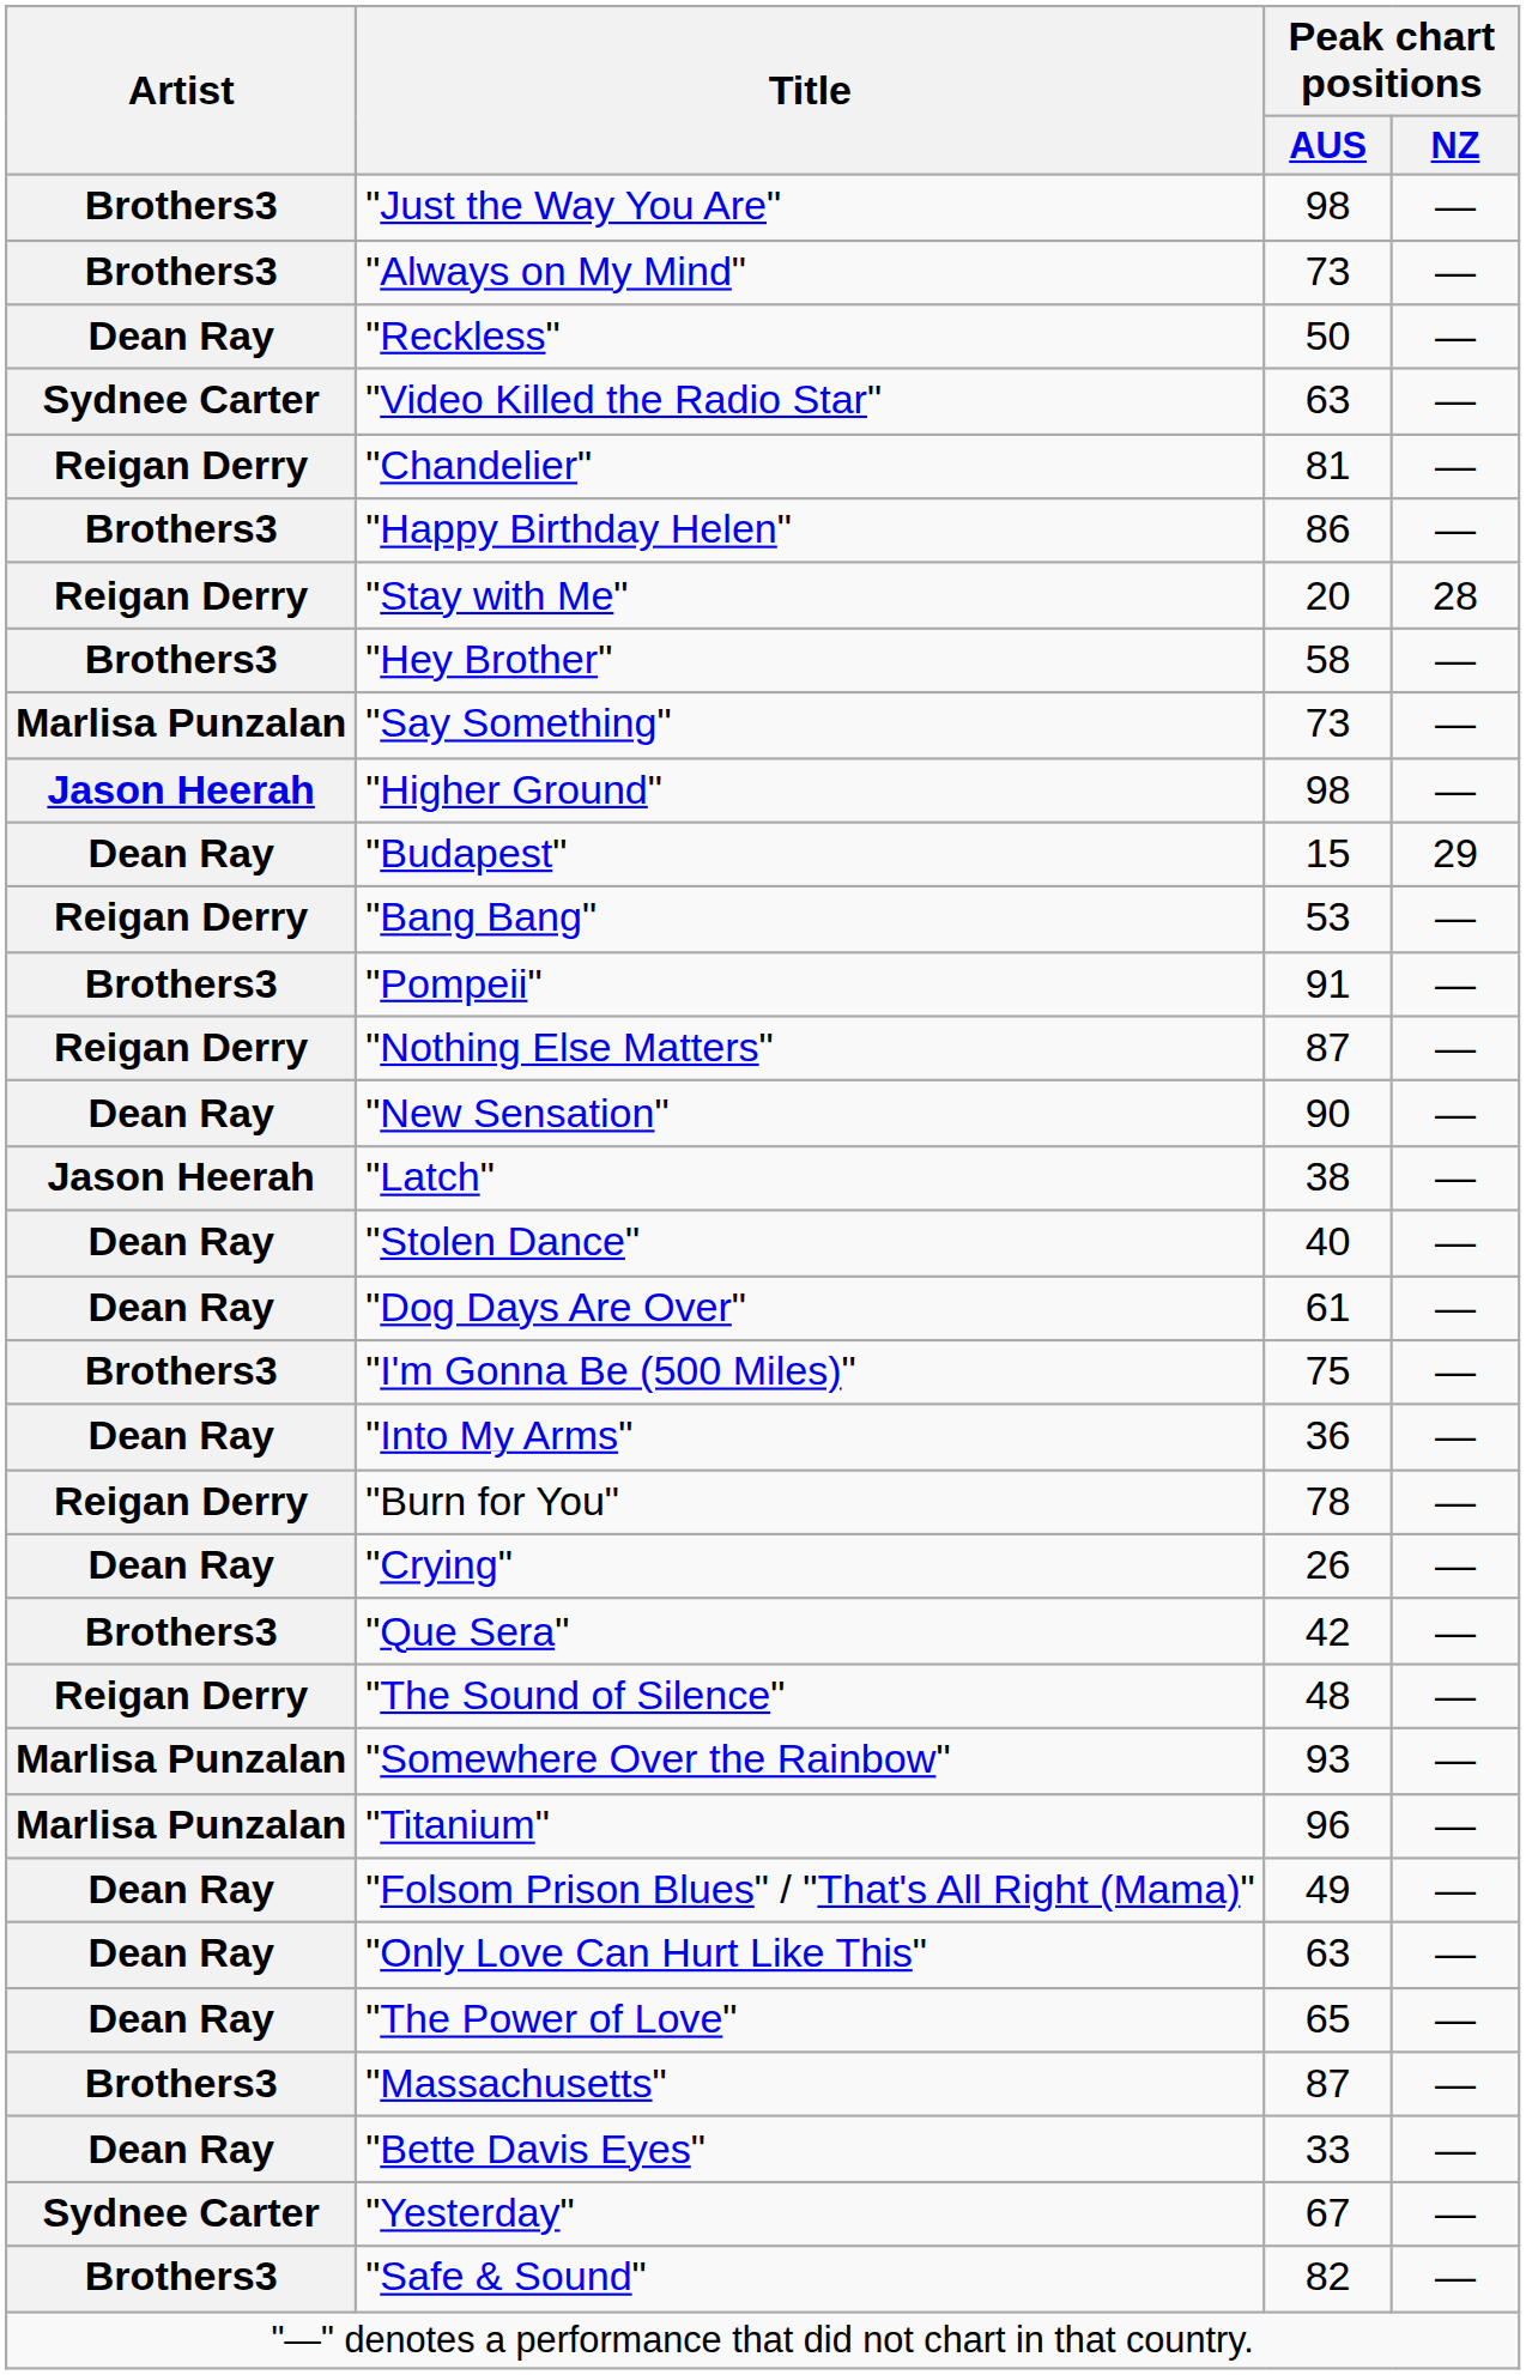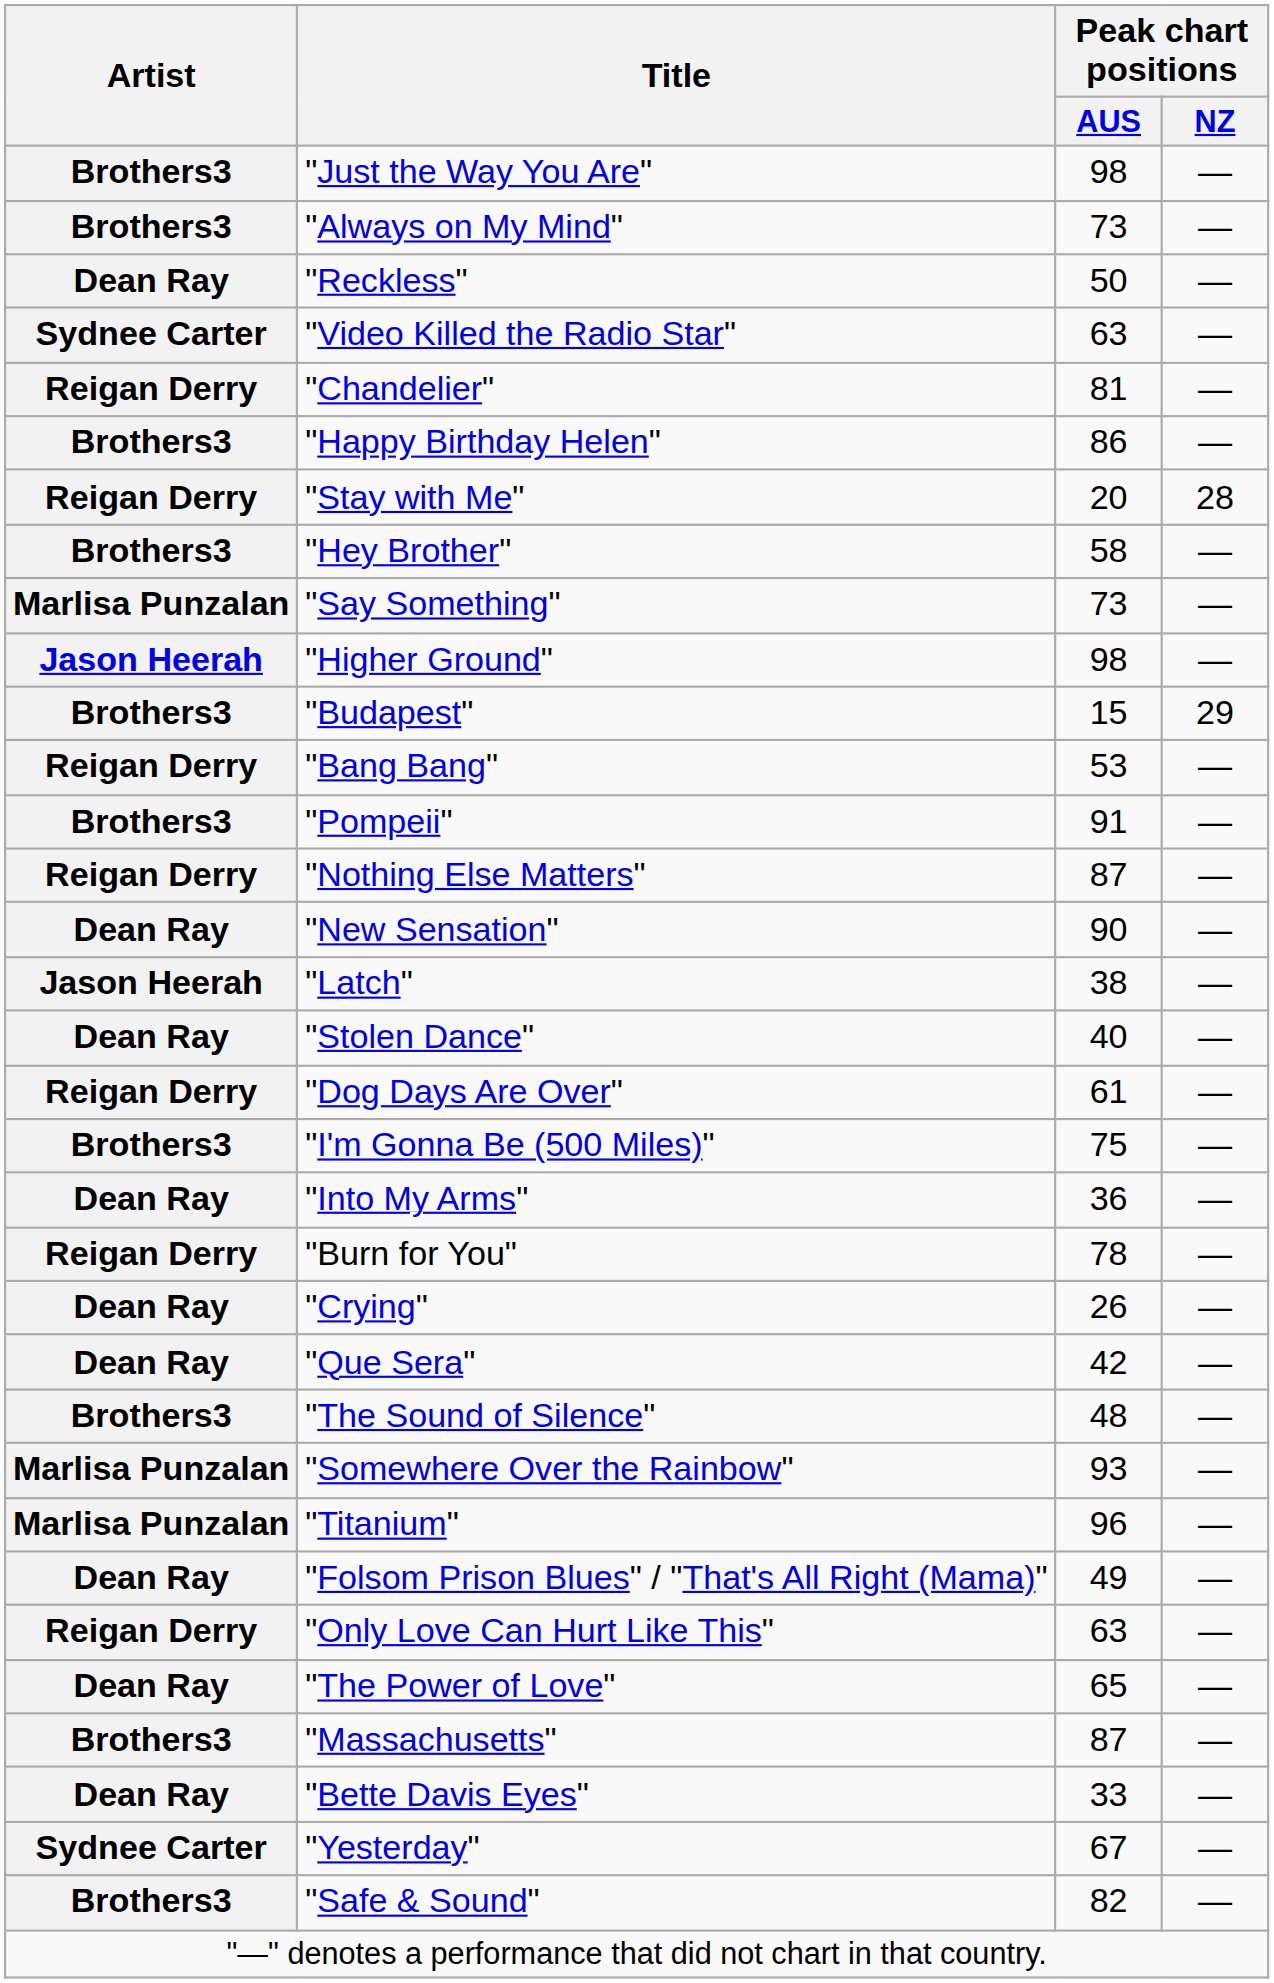 <table class="wikitable plainrowheaders" style="text-align:center;">
 <tr>
 <th scope="col" rowspan="2">Artist</th>
 <th scope="col" rowspan="2">Title</th>
 <th scope="col" colspan="2">Peak chart positions</th>
 </tr>
 <tr>
 <th scope="col" style="width:3em;font-size:90%;"><a href='#'>AUS</a><br></th>
 <th scope="col" style="width:3em;font-size:90%;"><a href='#'>NZ</a><br></th>
 </tr>
 <tr>
 <th scope="row">Brothers3</th>
 <td style="text-align:left;">"<a href='#'>Just the Way You Are</a>"</td>
 <td>98</td>
 <td>—</td>
 </tr>
 <tr>
 <th scope="row">Brothers3</th>
 <td style="text-align:left;">"<a href='#'>Always on My Mind</a>"</td>
 <td>73</td>
 <td>—</td>
 </tr>
 <tr>
 <th scope="row">Dean Ray</th>
 <td style="text-align:left;">"<a href='#'>Reckless</a>"</td>
 <td>50</td>
 <td>—</td>
 </tr>
 <tr>
 <th scope="row">Sydnee Carter</th>
 <td style="text-align:left;">"<a href='#'>Video Killed the Radio Star</a>"</td>
 <td>63</td>
 <td>—</td>
 </tr>
 <tr>
 <th scope="row">Reigan Derry</th>
 <td style="text-align:left;">"<a href='#'>Chandelier</a>"</td>
 <td>81</td>
 <td>—</td>
 </tr>
 <tr>
 <th scope="row">Brothers3</th>
 <td style="text-align:left;">"<a href='#'>Happy Birthday Helen</a>"</td>
 <td>86</td>
 <td>—</td>
 </tr>
 <tr>
 <th scope="row">Reigan Derry</th>
 <td style="text-align:left;">"<a href='#'>Stay with Me</a>"</td>
 <td>20</td>
 <td>28</td>
 </tr>
 <tr>
 <th scope="row">Brothers3</th>
 <td style="text-align:left;">"<a href='#'>Hey Brother</a>"</td>
 <td>58</td>
 <td>—</td>
 </tr>
 <tr>
 <th scope="row">Marlisa Punzalan</th>
 <td style="text-align:left;">"<a href='#'>Say Something</a>"</td>
 <td>73</td>
 <td>—</td>
 </tr>
 <tr>
 <th scope="row"><a href='#'>Jason Heerah</a></th>
 <td style="text-align:left;">"<a href='#'>Higher Ground</a>"</td>
 <td>98</td>
 <td>—</td>
 </tr>
 <tr>
-<th scope="row">Dean Ray</th>
+<th scope="row">Brothers3</th>
 <td style="text-align:left;">"<a href='#'>Budapest</a>"</td>
 <td>15</td>
 <td>29</td>
 </tr>
 <tr>
 <th scope="row">Reigan Derry</th>
 <td style="text-align:left;">"<a href='#'>Bang Bang</a>"</td>
 <td>53</td>
 <td>—</td>
 </tr>
 <tr>
 <th scope="row">Brothers3</th>
 <td style="text-align:left;">"<a href='#'>Pompeii</a>"</td>
 <td>91</td>
 <td>—</td>
 </tr>
 <tr>
 <th scope="row">Reigan Derry</th>
 <td style="text-align:left;">"<a href='#'>Nothing Else Matters</a>"</td>
 <td>87</td>
 <td>—</td>
 </tr>
 <tr>
 <th scope="row">Dean Ray</th>
 <td style="text-align:left;">"<a href='#'>New Sensation</a>"</td>
 <td>90</td>
 <td>—</td>
 </tr>
 <tr>
 <th scope="row">Jason Heerah</th>
 <td style="text-align:left;">"<a href='#'>Latch</a>"</td>
 <td>38</td>
 <td>—</td>
 </tr>
 <tr>
 <th scope="row">Dean Ray</th>
 <td style="text-align:left;">"<a href='#'>Stolen Dance</a>"</td>
 <td>40</td>
 <td>—</td>
 </tr>
 <tr>
-<th scope="row">Dean Ray</th>
+<th scope="row">Reigan Derry</th>
 <td style="text-align:left;">"<a href='#'>Dog Days Are Over</a>"</td>
 <td>61</td>
 <td>—</td>
 </tr>
 <tr>
 <th scope="row">Brothers3</th>
 <td style="text-align:left;">"<a href='#'>I'm Gonna Be (500 Miles)</a>"</td>
 <td>75</td>
 <td>—</td>
 </tr>
 <tr>
 <th scope="row">Dean Ray</th>
 <td style="text-align:left;">"<a href='#'>Into My Arms</a>"</td>
 <td>36</td>
 <td>—</td>
 </tr>
 <tr>
 <th scope="row">Reigan Derry</th>
 <td style="text-align:left;">"Burn for You"</td>
 <td>78</td>
 <td>—</td>
 </tr>
 <tr>
 <th scope="row">Dean Ray</th>
 <td style="text-align:left;">"<a href='#'>Crying</a>"</td>
 <td>26</td>
 <td>—</td>
 </tr>
 <tr>
-<th scope="row">Brothers3</th>
+<th scope="row">Dean Ray</th>
 <td style="text-align:left;">"<a href='#'>Que Sera</a>"</td>
 <td>42</td>
 <td>—</td>
 </tr>
 <tr>
-<th scope="row">Reigan Derry</th>
+<th scope="row">Brothers3</th>
 <td style="text-align:left;">"<a href='#'>The Sound of Silence</a>"</td>
 <td>48</td>
 <td>—</td>
 </tr>
 <tr>
 <th scope="row">Marlisa Punzalan</th>
 <td style="text-align:left;">"<a href='#'>Somewhere Over the Rainbow</a>"</td>
 <td>93</td>
 <td>—</td>
 </tr>
 <tr>
 <th scope="row">Marlisa Punzalan</th>
 <td style="text-align:left;">"<a href='#'>Titanium</a>"</td>
 <td>96</td>
 <td>—</td>
 </tr>
 <tr>
 <th scope="row">Dean Ray</th>
 <td style="text-align:left;">"<a href='#'>Folsom Prison Blues</a>" / "<a href='#'>That's All Right (Mama)</a>"</td>
 <td>49</td>
 <td>—</td>
 </tr>
 <tr>
-<th scope="row">Dean Ray</th>
+<th scope="row">Reigan Derry</th>
 <td style="text-align:left;">"<a href='#'>Only Love Can Hurt Like This</a>"</td>
 <td>63</td>
 <td>—</td>
 </tr>
 <tr>
 <th scope="row">Dean Ray</th>
 <td style="text-align:left;">"<a href='#'>The Power of Love</a>"</td>
 <td>65</td>
 <td>—</td>
 </tr>
 <tr>
 <th scope="row">Brothers3</th>
 <td style="text-align:left;">"<a href='#'>Massachusetts</a>"</td>
 <td>87</td>
 <td>—</td>
 </tr>
 <tr>
 <th scope="row">Dean Ray</th>
 <td style="text-align:left;">"<a href='#'>Bette Davis Eyes</a>"</td>
 <td>33</td>
 <td>—</td>
 </tr>
 <tr>
 <th scope="row">Sydnee Carter</th>
 <td style="text-align:left;">"<a href='#'>Yesterday</a>"</td>
 <td>67</td>
 <td>—</td>
 </tr>
 <tr>
 <th scope="row">Brothers3</th>
 <td style="text-align:left;">"<a href='#'>Safe & Sound</a>"</td>
 <td>82</td>
 <td>—</td>
 </tr>
 <tr>
 <td colspan="4" style="font-size:90%">"—" denotes a performance that did not chart in that country.</td>
 </tr>
 </table>
